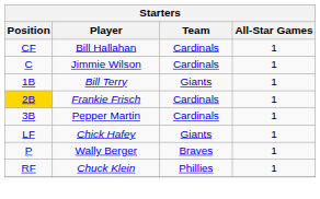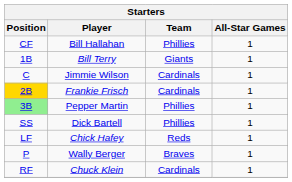 <table class="wikitable" style="font-size: 100%; text-align:center;">
 <tr>
 <th colspan="4">Starters</th>
 </tr>
 <tr>
 <th>Position</th>
 <th width="150">Player</th>
 <th width="100">Team</th>
 <th>All-Star Games</th>
 </tr>
 <tr>
 <td><a href='#'>CF</a></td>
 <td><a href='#'>Bill Hallahan</a></td>
-<td><a href='#'>Cardinals</a></td>
+<td><a href='#'>Phillies</a></td>
+<td>1</td>
+</tr>
+<tr>
+<td><a href='#'>1B</a></td>
+<td><em><a href='#'>Bill Terry</a></em></td>
+<td><a href='#'>Giants</a></td>
 <td>1</td>
 </tr>
 <tr>
 <td><a href='#'>C</a></td>
 <td><a href='#'>Jimmie Wilson</a></td>
 <td><a href='#'>Cardinals</a></td>
 <td>1</td>
 </tr>
 <tr>
-<td><a href='#'>1B</a></td>
-<td><em><a href='#'>Bill Terry</a></em></td>
-<td><a href='#'>Giants</a></td>
-<td>1</td>
-</tr>
-<tr>
 <td style="background: gold;"><a href='#'>2B</a></td>
 <td><em><a href='#'>Frankie Frisch</a></em></td>
 <td><a href='#'>Cardinals</a></td>
 <td>1</td>
 </tr>
 <tr>
-<td><a href='#'>3B</a></td>
+<td style="background: lightgreen;"><a href='#'>3B</a></td>
 <td><a href='#'>Pepper Martin</a></td>
-<td><a href='#'>Cardinals</a></td>
+<td><a href='#'>Phillies</a></td>
+<td>1</td>
+</tr>
+<tr>
+<td><a href='#'>SS</a></td>
+<td><a href='#'>Dick Bartell</a></td>
+<td><a href='#'>Phillies</a></td>
 <td>1</td>
 </tr>
 <tr>
 <td><a href='#'>LF</a></td>
 <td><em><a href='#'>Chick Hafey</a></em></td>
-<td><a href='#'>Giants</a></td>
+<td><a href='#'>Reds</a></td>
 <td>1</td>
 </tr>
 <tr>
 <td><a href='#'>P</a></td>
 <td><a href='#'>Wally Berger</a></td>
 <td><a href='#'>Braves</a></td>
 <td>1</td>
 </tr>
 <tr>
 <td><a href='#'>RF</a></td>
 <td><em><a href='#'>Chuck Klein</a></em></td>
-<td><a href='#'>Phillies</a></td>
+<td><a href='#'>Cardinals</a></td>
 <td>1</td>
 </tr>
 <tr>
 </tr>
 </table>
